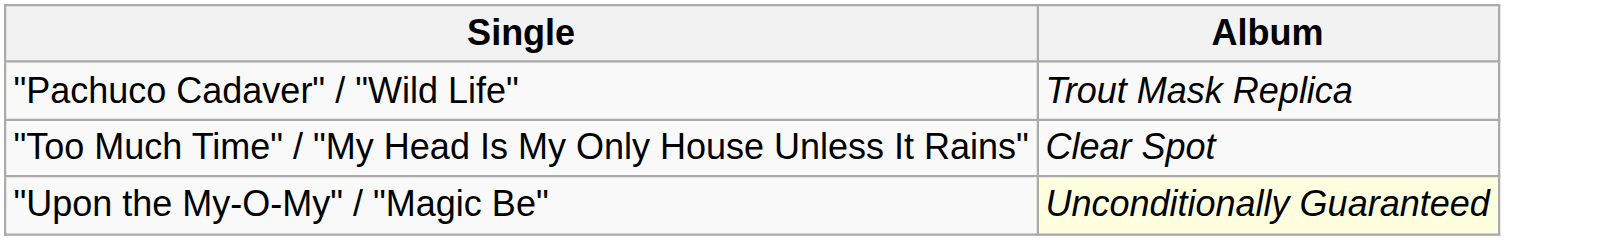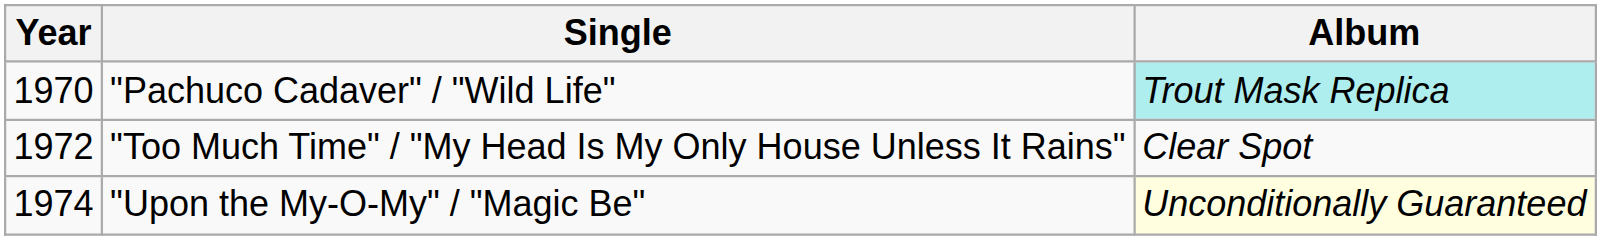 <table class="wikitable">
 <tr>
+<th>Year</th>
 <th>Single</th>
 <th>Album</th>
 </tr>
 <tr>
+<td>1970</td>
 <td>"Pachuco Cadaver" / "Wild Life"</td>
-<td rowspan="1"><em>Trout Mask Replica</em></td>
+<td rowspan="1" style="background: paleturquoise;"><em>Trout Mask Replica</em></td>
 </tr>
 <tr>
+<td rowspan="1">1972</td>
 <td>"Too Much Time" / "My Head Is My Only House Unless It Rains"</td>
 <td rowspan="1"><em>Clear Spot</em></td>
 </tr>
 <tr>
+<td rowspan="1">1974</td>
 <td>"Upon the My-O-My" / "Magic Be"</td>
 <td rowspan="1" style="background: lightyellow;"><em>Unconditionally Guaranteed</em></td>
 </tr>
 </table>
